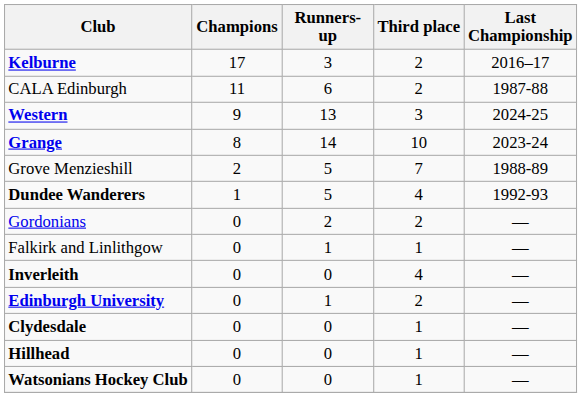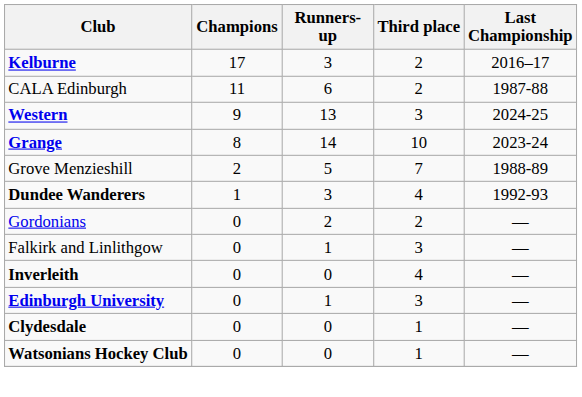 <table class="wikitable sortable" style="text-align:center">
 <tr>
 <th>Club</th>
 <th width=80>Champions</th>
 <th width=80>Runners-up</th>
 <th width=80>Third place</th>
 <th width=80>Last Championship</th>
 </tr>
 <tr>
 <td style="text-align:left"><strong><a href='#'>Kelburne</a></strong></td>
 <td>17</td>
 <td>3</td>
 <td>2</td>
 <td>2016–17</td>
 </tr>
 <tr>
 <td style="text-align:left">CALA Edinburgh</td>
 <td>11</td>
 <td>6</td>
 <td>2</td>
 <td>1987-88</td>
 </tr>
 <tr>
 <td style="text-align:left"><strong><a href='#'>Western</a></strong></td>
 <td>9</td>
 <td>13</td>
 <td>3</td>
 <td>2024-25</td>
 </tr>
 <tr>
 <td style="text-align:left"><strong><a href='#'>Grange</a></strong></td>
 <td>8</td>
 <td>14</td>
 <td>10</td>
 <td>2023-24</td>
 </tr>
 <tr>
 <td style="text-align:left">Grove Menzieshill</td>
 <td>2</td>
 <td>5</td>
 <td>7</td>
 <td>1988-89</td>
 </tr>
 <tr>
 <td style="text-align:left"><strong>Dundee Wanderers</strong></td>
 <td>1</td>
-<td>5</td>
+<td>3</td>
 <td>4</td>
 <td>1992-93</td>
 </tr>
 <tr>
 <td style="text-align:left"><a href='#'>Gordonians</a></td>
 <td>0</td>
 <td>2</td>
 <td>2</td>
 <td>—</td>
 </tr>
 <tr>
 <td style="text-align:left">Falkirk and Linlithgow</td>
 <td>0</td>
 <td>1</td>
-<td>1</td>
+<td>3</td>
 <td>—</td>
 </tr>
 <tr>
 <td style="text-align:left"><strong>Inverleith</strong></td>
 <td>0</td>
 <td>0</td>
 <td>4</td>
 <td>—</td>
 </tr>
 <tr>
 <td style="text-align:left"><strong><a href='#'>Edinburgh University</a></strong></td>
 <td>0</td>
 <td>1</td>
-<td>2</td>
+<td>3</td>
 <td>—</td>
 </tr>
 <tr>
 <td style="text-align:left"><strong>Clydesdale</strong></td>
-<td>0</td>
-<td>0</td>
-<td>1</td>
-<td>—</td>
-</tr>
-<tr>
-<td style="text-align:left"><strong>Hillhead</strong></td>
 <td>0</td>
 <td>0</td>
 <td>1</td>
 <td>—</td>
 </tr>
 <tr>
 <td style="text-align:left"><strong>Watsonians Hockey Club</strong></td>
 <td>0</td>
 <td>0</td>
 <td>1</td>
 <td>—</td>
 </tr>
 <tr>
 </tr>
 </table>
